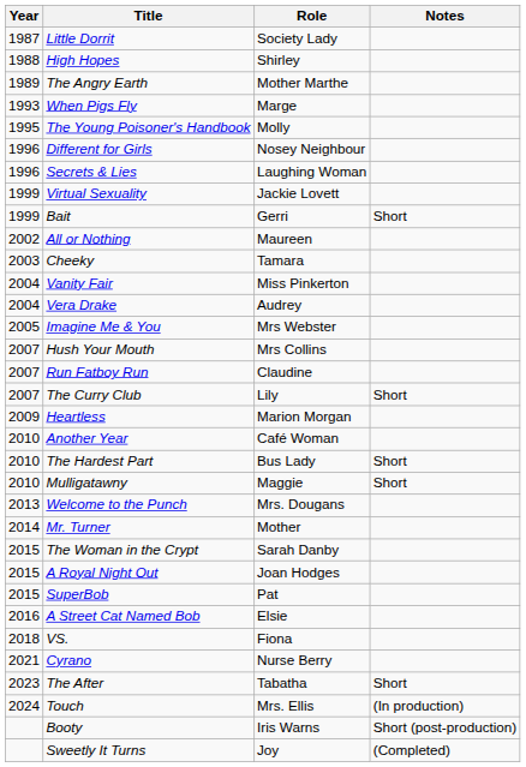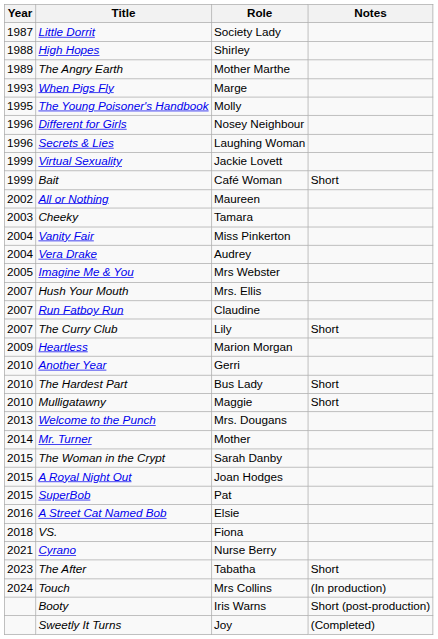 <table class="wikitable">
 <tr>
 <th>Year</th>
 <th>Title</th>
 <th>Role</th>
 <th>Notes</th>
 </tr>
 <tr>
 <td>1987</td>
 <td><em><a href='#'>Little Dorrit</a></em></td>
 <td>Society Lady</td>
 <td></td>
 </tr>
 <tr>
 <td>1988</td>
 <td><em><a href='#'>High Hopes</a></em></td>
 <td>Shirley</td>
 <td></td>
 </tr>
 <tr>
 <td>1989</td>
 <td><em>The Angry Earth</em></td>
 <td>Mother Marthe</td>
 <td></td>
 </tr>
 <tr>
 <td>1993</td>
 <td><em><a href='#'>When Pigs Fly</a></em></td>
 <td>Marge</td>
 <td></td>
 </tr>
 <tr>
 <td>1995</td>
 <td><em><a href='#'>The Young Poisoner's Handbook</a></em></td>
 <td>Molly</td>
 <td></td>
 </tr>
 <tr>
 <td>1996</td>
 <td><em><a href='#'>Different for Girls</a></em></td>
 <td>Nosey Neighbour</td>
 <td></td>
 </tr>
 <tr>
 <td>1996</td>
 <td><em><a href='#'>Secrets & Lies</a></em></td>
 <td>Laughing Woman</td>
 <td></td>
 </tr>
 <tr>
 <td>1999</td>
 <td><em><a href='#'>Virtual Sexuality</a></em></td>
 <td>Jackie Lovett</td>
 <td></td>
 </tr>
 <tr>
 <td>1999</td>
 <td><em>Bait</em></td>
-<td>Gerri</td>
+<td>Café Woman</td>
 <td>Short</td>
 </tr>
 <tr>
 <td>2002</td>
 <td><em><a href='#'>All or Nothing</a></em></td>
 <td>Maureen</td>
 <td></td>
 </tr>
 <tr>
 <td>2003</td>
 <td><em>Cheeky</em></td>
 <td>Tamara</td>
 <td></td>
 </tr>
 <tr>
 <td>2004</td>
 <td><em><a href='#'>Vanity Fair</a></em></td>
 <td>Miss Pinkerton</td>
 <td></td>
 </tr>
 <tr>
 <td>2004</td>
 <td><em><a href='#'>Vera Drake</a></em></td>
 <td>Audrey</td>
 <td></td>
 </tr>
 <tr>
 <td>2005</td>
 <td><em><a href='#'>Imagine Me & You</a></em></td>
 <td>Mrs Webster</td>
 <td></td>
 </tr>
 <tr>
 <td>2007</td>
 <td><em>Hush Your Mouth</em></td>
-<td>Mrs Collins</td>
+<td>Mrs. Ellis</td>
 <td></td>
 </tr>
 <tr>
 <td>2007</td>
 <td><em><a href='#'>Run Fatboy Run</a></em></td>
 <td>Claudine</td>
 <td></td>
 </tr>
 <tr>
 <td>2007</td>
 <td><em>The Curry Club</em></td>
 <td>Lily</td>
 <td>Short</td>
 </tr>
 <tr>
 <td>2009</td>
 <td><em><a href='#'>Heartless</a></em></td>
 <td>Marion Morgan</td>
 <td></td>
 </tr>
 <tr>
 <td>2010</td>
 <td><em><a href='#'>Another Year</a></em></td>
-<td>Café Woman</td>
+<td>Gerri</td>
 <td></td>
 </tr>
 <tr>
 <td>2010</td>
 <td><em>The Hardest Part</em></td>
 <td>Bus Lady</td>
 <td>Short</td>
 </tr>
 <tr>
 <td>2010</td>
 <td><em>Mulligatawny</em></td>
 <td>Maggie</td>
 <td>Short</td>
 </tr>
 <tr>
 <td>2013</td>
 <td><em><a href='#'>Welcome to the Punch</a></em></td>
 <td>Mrs. Dougans</td>
 <td></td>
 </tr>
 <tr>
 <td>2014</td>
 <td><em><a href='#'>Mr. Turner</a></em></td>
 <td>Mother</td>
 <td></td>
 </tr>
 <tr>
 <td>2015</td>
 <td><em>The Woman in the Crypt</em></td>
 <td>Sarah Danby</td>
 <td></td>
 </tr>
 <tr>
 <td>2015</td>
 <td><em><a href='#'>A Royal Night Out</a></em></td>
 <td>Joan Hodges</td>
 <td></td>
 </tr>
 <tr>
 <td>2015</td>
 <td><em><a href='#'>SuperBob</a></em></td>
 <td>Pat</td>
 <td></td>
 </tr>
 <tr>
 <td>2016</td>
 <td><em><a href='#'>A Street Cat Named Bob</a></em></td>
 <td>Elsie</td>
 <td></td>
 </tr>
 <tr>
 <td>2018</td>
 <td><em>VS.</em></td>
 <td>Fiona</td>
 <td></td>
 </tr>
 <tr>
 <td>2021</td>
 <td><em><a href='#'>Cyrano</a></em></td>
 <td>Nurse Berry</td>
 <td></td>
 </tr>
 <tr>
 <td>2023</td>
 <td><em>The After</em></td>
 <td>Tabatha</td>
 <td>Short</td>
 </tr>
 <tr>
 <td>2024</td>
 <td><em>Touch</em></td>
-<td>Mrs. Ellis</td>
+<td>Mrs Collins</td>
 <td>(In production)</td>
 </tr>
 <tr>
 <td></td>
 <td><em>Booty</em></td>
 <td>Iris Warns</td>
 <td>Short (post-production)</td>
 </tr>
 <tr>
 <td></td>
 <td><em>Sweetly It Turns</em></td>
 <td>Joy</td>
 <td>(Completed)</td>
 </tr>
 </table>
